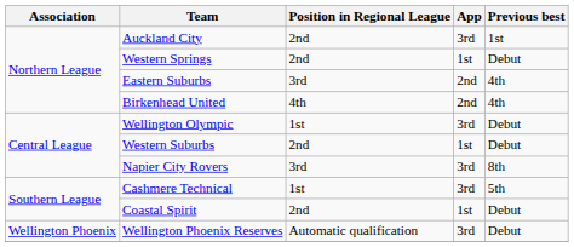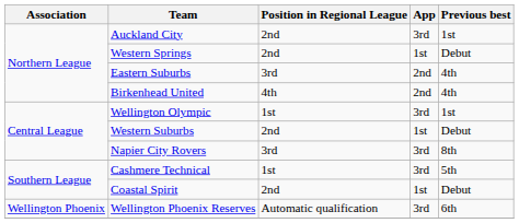 <table class="wikitable">
 <tr>
 <th>Association</th>
 <th>Team</th>
 <th>Position in Regional League</th>
 <th>App </th>
 <th>Previous best </th>
 </tr>
 <tr>
 <td rowspan=4><a href='#'>Northern League</a> </td>
 <td><a href='#'>Auckland City</a></td>
 <td>2nd</td>
 <td>3rd </td>
 <td>1st </td>
 </tr>
 <tr>
 <td><a href='#'>Western Springs</a></td>
 <td>2nd</td>
 <td>1st</td>
 <td>Debut</td>
 </tr>
 <tr>
 <td><a href='#'>Eastern Suburbs</a></td>
 <td>3rd</td>
 <td>2nd </td>
 <td>4th </td>
 </tr>
 <tr>
 <td><a href='#'>Birkenhead United</a></td>
 <td>4th</td>
 <td>2nd </td>
 <td>4th </td>
 </tr>
 <tr>
 <td rowspan=3><a href='#'>Central League</a> </td>
 <td><a href='#'>Wellington Olympic</a></td>
 <td>1st</td>
 <td>3rd </td>
-<td>Debut</td>
+<td>1st </td>
 </tr>
 <tr>
 <td><a href='#'>Western Suburbs</a></td>
 <td>2nd</td>
 <td>1st</td>
 <td>Debut</td>
 </tr>
 <tr>
 <td><a href='#'>Napier City Rovers</a></td>
 <td>3rd</td>
 <td>3rd </td>
 <td>8th </td>
 </tr>
 <tr>
 <td rowspan=2><a href='#'>Southern League</a> </td>
 <td><a href='#'>Cashmere Technical</a></td>
 <td>1st</td>
 <td>3rd </td>
 <td>5th </td>
 </tr>
 <tr>
 <td><a href='#'>Coastal Spirit</a></td>
 <td>2nd</td>
 <td>1st</td>
 <td>Debut</td>
 </tr>
 <tr>
 <td><a href='#'>Wellington Phoenix</a> </td>
 <td><a href='#'>Wellington Phoenix Reserves</a></td>
 <td>Automatic qualification</td>
 <td>3rd </td>
-<td>Debut</td>
+<td>6th </td>
 </tr>
 <tr>
 </tr>
 </table>
